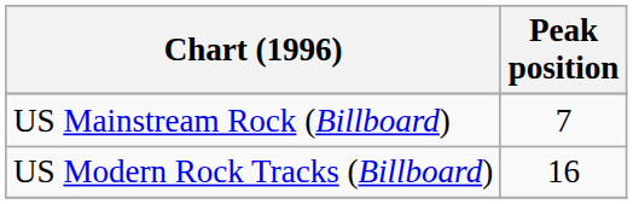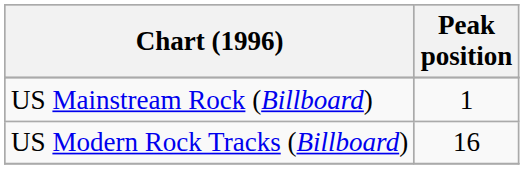 <table class="wikitable sortable">
 <tr>
 <th align="left">Chart (1996)</th>
 <th align="left">Peak<br>position</th>
 </tr>
 <tr>
 </tr>
 <tr>
 <td align="left">US <a href='#'>Mainstream Rock</a> (<a href='#'><em>Billboard</em></a>)</td>
-<td align="center">7</td>
+<td align="center">1</td>
 </tr>
 <tr>
 <td align="left">US <a href='#'>Modern Rock Tracks</a> (<a href='#'><em>Billboard</em></a>)</td>
 <td align="center">16</td>
 </tr>
 <tr>
 </tr>
 </table>
